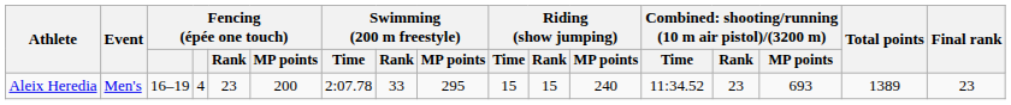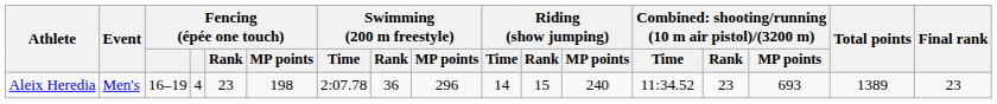 <table class="wikitable" style="font-size:90%">
 <tr>
 <th rowspan="2">Athlete</th>
 <th rowspan="2">Event</th>
 <th colspan=4>Fencing<br><span>(épée one touch)</span></th>
 <th colspan=3>Swimming<br><span>(200 m freestyle)</span></th>
 <th colspan=3>Riding<br><span>(show jumping)</span></th>
 <th colspan=3>Combined: shooting/running<br><span>(10 m air pistol)/(3200 m)</span></th>
 <th rowspan=2>Total points</th>
 <th rowspan=2>Final rank</th>
 </tr>
 <tr style="font-size:95%">
 <th></th>
 <th></th>
 <th>Rank</th>
 <th>MP points</th>
 <th>Time</th>
 <th>Rank</th>
 <th>MP points</th>
 <th>Time</th>
 <th>Rank</th>
 <th>MP points</th>
 <th>Time</th>
 <th>Rank</th>
 <th>MP points</th>
 </tr>
 <tr align=center>
 <td align=left><a href='#'>Aleix Heredia</a></td>
 <td align=left><a href='#'>Men's</a></td>
 <td>16–19</td>
 <td>4</td>
 <td>23</td>
-<td>200</td>
+<td>198</td>
 <td>2:07.78</td>
-<td>33</td>
-<td>295</td>
-<td>15</td>
+<td>36</td>
+<td>296</td>
+<td>14</td>
 <td>15</td>
 <td>240</td>
 <td>11:34.52</td>
 <td>23</td>
 <td>693</td>
 <td>1389</td>
 <td>23</td>
 </tr>
 </table>
